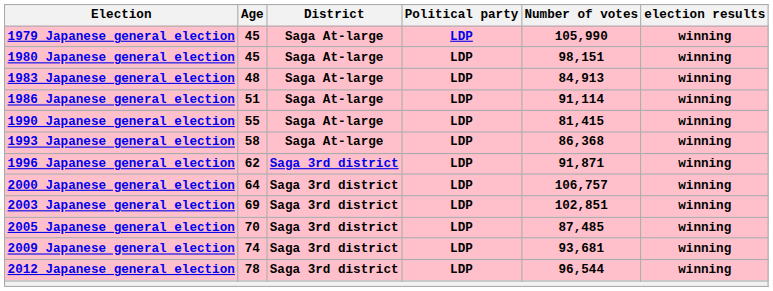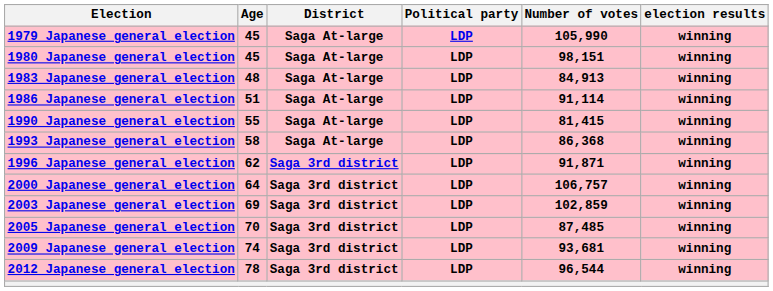 <table class="wikitable" style="text-align:center; font-size:90%">
 <tr>
 <th>Election</th>
 <th>Age</th>
 <th>District</th>
 <th>Political party</th>
 <th>Number of votes</th>
 <th>election results</th>
 </tr>
 <tr>
 <td style="background:Pink;"><strong><a href='#'>1979 Japanese general election</a></strong></td>
 <td style="background:Pink;"><strong>45</strong></td>
 <td style="background:Pink;"><strong>Saga At-large</strong></td>
 <td style="background:Pink;"><strong><a href='#'>LDP</a></strong></td>
 <td style="background:Pink;"><strong>105,990</strong></td>
 <td style="background:Pink;"><strong>winning</strong></td>
 </tr>
 <tr>
 <td style="background:Pink;"><strong><a href='#'>1980 Japanese general election</a></strong></td>
 <td style="background:Pink;"><strong>45</strong></td>
 <td style="background:Pink;"><strong>Saga At-large</strong></td>
 <td style="background:Pink;"><strong>LDP</strong></td>
 <td style="background:Pink;"><strong>98,151</strong></td>
 <td style="background:Pink;"><strong>winning</strong></td>
 </tr>
 <tr>
 <td style="background:Pink;"><strong><a href='#'>1983 Japanese general election</a></strong></td>
 <td style="background:Pink;"><strong>48</strong></td>
 <td style="background:Pink;"><strong>Saga At-large</strong></td>
 <td style="background:Pink;"><strong>LDP</strong></td>
 <td style="background:Pink;"><strong>84,913</strong></td>
 <td style="background:Pink;"><strong>winning</strong></td>
 </tr>
 <tr>
 <td style="background:Pink;"><strong><a href='#'>1986 Japanese general election</a></strong></td>
 <td style="background:Pink;"><strong>51</strong></td>
 <td style="background:Pink;"><strong>Saga At-large</strong></td>
 <td style="background:Pink;"><strong>LDP</strong></td>
 <td style="background:Pink;"><strong>91,114</strong></td>
 <td style="background:Pink;"><strong>winning</strong></td>
 </tr>
 <tr>
 <td style="background:Pink;"><strong><a href='#'>1990 Japanese general election</a></strong></td>
 <td style="background:Pink;"><strong>55</strong></td>
 <td style="background:Pink;"><strong>Saga At-large</strong></td>
 <td style="background:Pink;"><strong>LDP</strong></td>
 <td style="background:Pink;"><strong>81,415</strong></td>
 <td style="background:Pink;"><strong>winning</strong></td>
 </tr>
 <tr>
 <td style="background:Pink;"><strong><a href='#'>1993 Japanese general election</a></strong></td>
 <td style="background:Pink;"><strong>58</strong></td>
 <td style="background:Pink;"><strong>Saga At-large</strong></td>
 <td style="background:Pink;"><strong>LDP</strong></td>
 <td style="background:Pink;"><strong>86,368</strong></td>
 <td style="background:Pink;"><strong>winning</strong></td>
 </tr>
 <tr>
 <td style="background:Pink;"><strong><a href='#'>1996 Japanese general election</a></strong></td>
 <td style="background:Pink;"><strong>62</strong></td>
 <td style="background:Pink;"><strong><a href='#'>Saga 3rd district</a></strong></td>
 <td style="background:Pink;"><strong>LDP</strong></td>
 <td style="background:Pink;"><strong>91,871</strong></td>
 <td style="background:Pink;"><strong>winning</strong></td>
 </tr>
 <tr>
 <td style="background:Pink;"><strong><a href='#'>2000 Japanese general election</a></strong></td>
 <td style="background:Pink;"><strong>64</strong></td>
 <td style="background:Pink;"><strong>Saga 3rd district</strong></td>
 <td style="background:Pink;"><strong>LDP</strong></td>
 <td style="background:Pink;"><strong>106,757</strong></td>
 <td style="background:Pink;"><strong>winning</strong></td>
 </tr>
 <tr>
 <td style="background:Pink;"><strong><a href='#'>2003 Japanese general election</a></strong></td>
 <td style="background:Pink;"><strong>69</strong></td>
 <td style="background:Pink;"><strong>Saga 3rd district</strong></td>
 <td style="background:Pink;"><strong>LDP</strong></td>
-<td style="background:Pink;"><strong>102,851</strong></td>
+<td style="background:Pink;"><strong>102,859</strong></td>
 <td style="background:Pink;"><strong>winning</strong></td>
 </tr>
 <tr>
 <td style="background:Pink;"><strong><a href='#'>2005 Japanese general election</a></strong></td>
 <td style="background:Pink;"><strong>70</strong></td>
 <td style="background:Pink;"><strong>Saga 3rd district</strong></td>
 <td style="background:Pink;"><strong>LDP</strong></td>
 <td style="background:Pink;"><strong>87,485</strong></td>
 <td style="background:Pink;"><strong>winning</strong></td>
 </tr>
 <tr>
 <td style="background:Pink;"><strong><a href='#'>2009 Japanese general election</a></strong></td>
 <td style="background:Pink;"><strong>74</strong></td>
 <td style="background:Pink;"><strong>Saga 3rd district</strong></td>
 <td style="background:Pink;"><strong>LDP</strong></td>
 <td style="background:Pink;"><strong>93,681</strong></td>
 <td style="background:Pink;"><strong>winning</strong></td>
 </tr>
 <tr>
 <td style="background:Pink;"><strong><a href='#'>2012 Japanese general election</a></strong></td>
 <td style="background:Pink;"><strong>78</strong></td>
 <td style="background:Pink;"><strong>Saga 3rd district</strong></td>
 <td style="background:Pink;"><strong>LDP</strong></td>
 <td style="background:Pink;"><strong>96,544</strong></td>
 <td style="background:Pink;"><strong>winning</strong></td>
 </tr>
 <tr>
 <th colspan="6"></th>
 </tr>
 </table>
